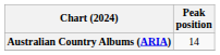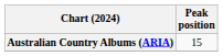 <table class="wikitable sortable plainrowheaders" style="text-align:center">
 <tr>
 <th scope="col">Chart (2024)</th>
 <th scope="col">Peak<br>position</th>
 </tr>
 <tr>
 <th scope="row">Australian Country Albums (<a href='#'>ARIA</a>)</th>
-<td>14</td>
+<td>15</td>
 </tr>
 <tr>
 </tr>
 <tr>
 </tr>
 <tr>
 </tr>
 <tr>
 </tr>
 <tr>
 </tr>
 <tr>
 </tr>
 </table>
